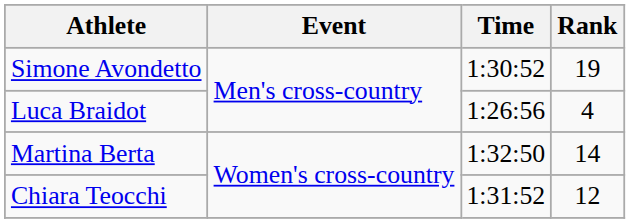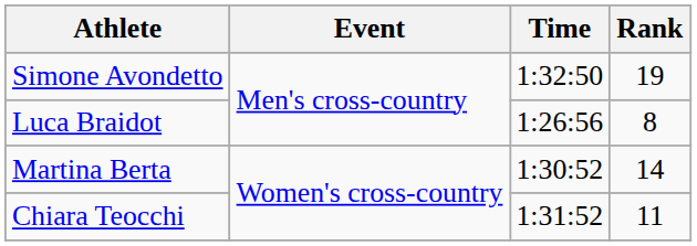 <table class=wikitable style=font-size:90%;text-align:center>
 <tr>
 <th>Athlete</th>
 <th>Event</th>
 <th>Time</th>
 <th>Rank</th>
 </tr>
 <tr align=center>
 <td align=left><a href='#'>Simone Avondetto</a></td>
 <td align=left rowspan=2><a href='#'>Men's cross-country</a></td>
-<td>1:30:52</td>
+<td>1:32:50</td>
 <td>19</td>
 </tr>
 <tr align=center>
 <td align=left><a href='#'>Luca Braidot</a></td>
 <td>1:26:56</td>
-<td>4</td>
+<td>8</td>
 </tr>
 <tr align=center>
 <td align=left><a href='#'>Martina Berta</a></td>
 <td align=left rowspan=2><a href='#'>Women's cross-country</a></td>
-<td>1:32:50</td>
+<td>1:30:52</td>
 <td>14</td>
 </tr>
 <tr align=center>
 <td align=left><a href='#'>Chiara Teocchi</a></td>
 <td>1:31:52</td>
-<td>12</td>
+<td>11</td>
 </tr>
 </table>
